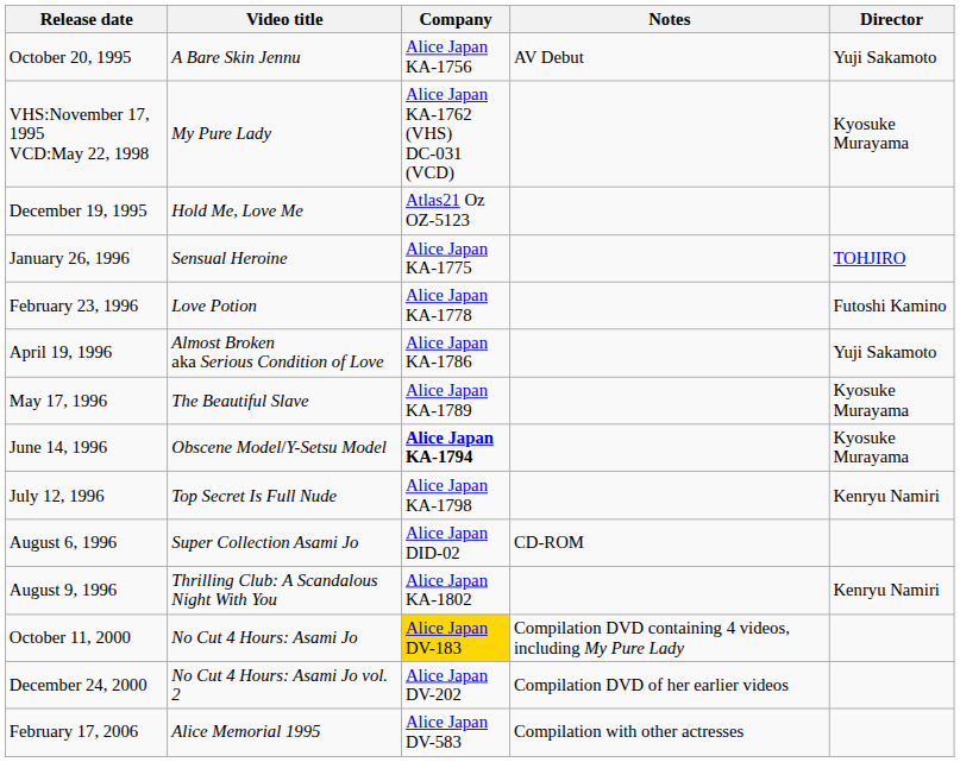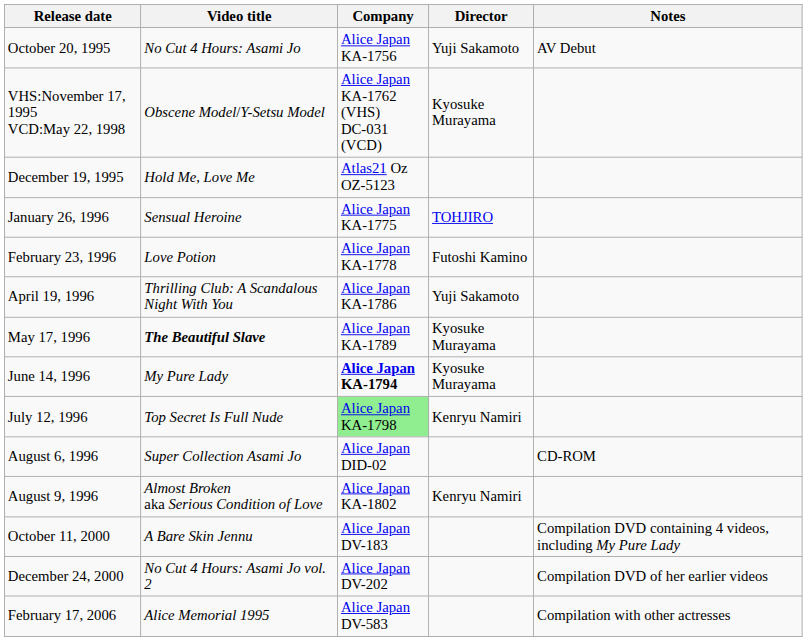 <table class="wikitable sortable">
 <tr>
 <th>Release date</th>
 <th>Video title</th>
 <th>Company</th>
+<th>Director</th>
 <th>Notes</th>
-<th>Director</th>
 </tr>
 <tr>
 <td>October 20, 1995</td>
-<td><em>A Bare Skin Jennu</em><br></td>
+<td><em>No Cut 4 Hours: Asami Jo</em><br></td>
 <td><a href='#'>Alice Japan</a><br>KA-1756</td>
+<td>Yuji Sakamoto</td>
 <td>AV Debut</td>
-<td>Yuji Sakamoto</td>
 </tr>
 <tr>
 <td>VHS:November 17, 1995<br>VCD:May 22, 1998</td>
-<td><em>My Pure Lady</em></td>
+<td><em>Obscene Model</em>/<em>Y-Setsu Model</em><br></td>
 <td><a href='#'>Alice Japan</a><br>KA-1762 (VHS)<br>DC-031 (VCD)</td>
+<td>Kyosuke Murayama</td>
 <td></td>
-<td>Kyosuke Murayama</td>
 </tr>
 <tr>
 <td>December 19, 1995</td>
 <td><em>Hold Me, Love Me</em><br></td>
 <td><a href='#'>Atlas21</a> Oz<br>OZ-5123</td>
 <td></td>
 <td></td>
 </tr>
 <tr>
 <td>January 26, 1996</td>
 <td><em>Sensual Heroine</em><br></td>
 <td><a href='#'>Alice Japan</a><br>KA-1775</td>
+<td><a href='#'>TOHJIRO</a></td>
 <td></td>
-<td><a href='#'>TOHJIRO</a></td>
 </tr>
 <tr>
 <td>February 23, 1996</td>
 <td><em>Love Potion</em></td>
 <td><a href='#'>Alice Japan</a><br>KA-1778</td>
+<td>Futoshi Kamino</td>
 <td></td>
-<td>Futoshi Kamino</td>
 </tr>
 <tr>
 <td>April 19, 1996</td>
-<td><em>Almost Broken</em><br>aka <em>Serious Condition of Love</em><br></td>
+<td><em>Thrilling Club: A Scandalous Night With You</em><br></td>
 <td><a href='#'>Alice Japan</a><br>KA-1786</td>
+<td>Yuji Sakamoto</td>
 <td></td>
-<td>Yuji Sakamoto</td>
 </tr>
 <tr>
 <td>May 17, 1996</td>
-<td><em>The Beautiful Slave</em><br></td>
+<td><strong><em>The Beautiful Slave</em><br></strong></td>
 <td><a href='#'>Alice Japan</a><br>KA-1789</td>
+<td>Kyosuke Murayama</td>
 <td></td>
-<td>Kyosuke Murayama</td>
 </tr>
 <tr>
 <td>June 14, 1996</td>
-<td><em>Obscene Model</em>/<em>Y-Setsu Model</em><br></td>
+<td><em>My Pure Lady</em></td>
 <td><strong><a href='#'>Alice Japan</a><br>KA-1794</strong></td>
+<td>Kyosuke Murayama</td>
 <td></td>
-<td>Kyosuke Murayama</td>
 </tr>
 <tr>
 <td>July 12, 1996</td>
 <td><em>Top Secret Is Full Nude</em><br></td>
-<td><a href='#'>Alice Japan</a><br>KA-1798</td>
+<td style="background: lightgreen;"><a href='#'>Alice Japan</a><br>KA-1798</td>
+<td>Kenryu Namiri</td>
 <td></td>
-<td>Kenryu Namiri</td>
 </tr>
 <tr>
 <td>August 6, 1996</td>
 <td><em>Super Collection Asami Jo</em><br></td>
 <td><a href='#'>Alice Japan</a><br>DID-02</td>
+<td></td>
 <td>CD-ROM</td>
+</tr>
+<tr>
+<td>August 9, 1996</td>
+<td><em>Almost Broken</em><br>aka <em>Serious Condition of Love</em><br></td>
+<td><a href='#'>Alice Japan</a><br>KA-1802</td>
+<td>Kenryu Namiri</td>
 <td></td>
 </tr>
 <tr>
-<td>August 9, 1996</td>
-<td><em>Thrilling Club: A Scandalous Night With You</em><br></td>
-<td><a href='#'>Alice Japan</a><br>KA-1802</td>
+<td>October 11, 2000</td>
+<td><em>A Bare Skin Jennu</em><br></td>
+<td><a href='#'>Alice Japan</a><br>DV-183</td>
 <td></td>
-<td>Kenryu Namiri</td>
-</tr>
-<tr>
-<td>October 11, 2000</td>
-<td><em>No Cut 4 Hours: Asami Jo</em><br></td>
-<td style="background: gold;"><a href='#'>Alice Japan</a><br>DV-183</td>
 <td>Compilation DVD containing 4 videos, including <em>My Pure Lady</em></td>
-<td></td>
 </tr>
 <tr>
 <td>December 24, 2000</td>
 <td><em>No Cut 4 Hours: Asami Jo vol. 2</em><br></td>
 <td><a href='#'>Alice Japan</a><br>DV-202</td>
+<td></td>
 <td>Compilation DVD of her earlier videos</td>
-<td></td>
 </tr>
 <tr>
 <td>February 17, 2006</td>
 <td><em>Alice Memorial 1995</em><br></td>
 <td><a href='#'>Alice Japan</a><br>DV-583</td>
+<td></td>
 <td>Compilation with other actresses</td>
-<td></td>
 </tr>
 </table>
